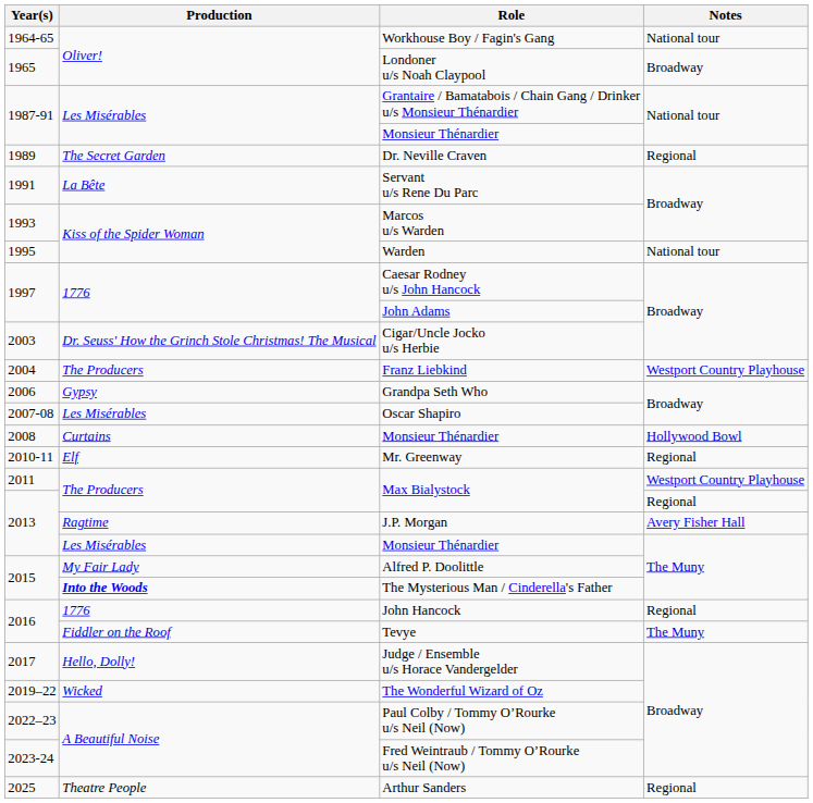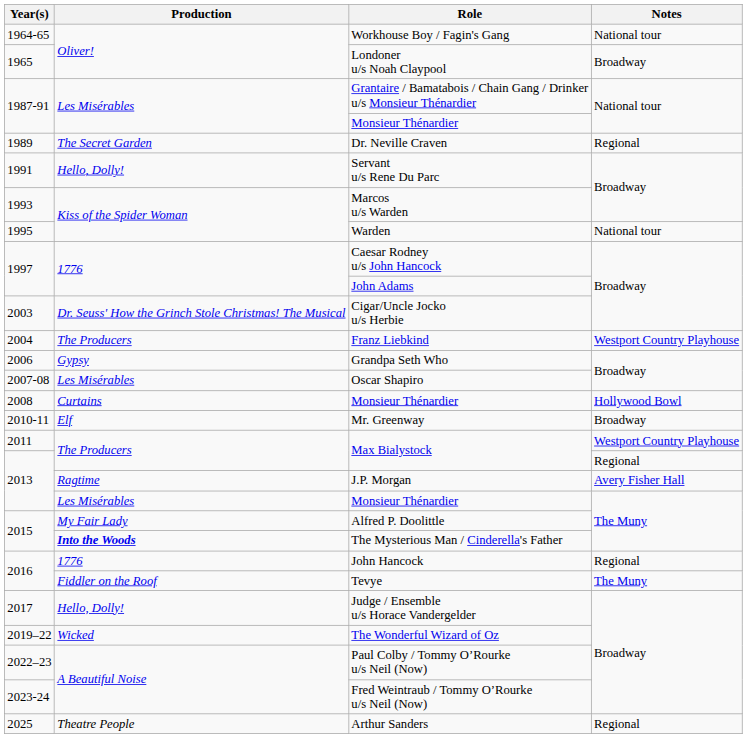 <table class="wikitable">
 <tr>
 <th>Year(s)</th>
 <th>Production</th>
 <th>Role</th>
 <th>Notes</th>
 </tr>
 <tr>
 <td>1964-65</td>
 <td rowspan=2><em><a href='#'>Oliver!</a></em></td>
 <td>Workhouse Boy / Fagin's Gang</td>
 <td>National tour</td>
 </tr>
 <tr>
 <td>1965</td>
 <td>Londoner<br>u/s Noah Claypool</td>
 <td>Broadway</td>
 </tr>
 <tr>
 <td rowspan=2>1987-91</td>
 <td rowspan=2><em><a href='#'>Les Misérables</a></em></td>
 <td><a href='#'>Grantaire</a> / Bamatabois / Chain Gang / Drinker<br>u/s <a href='#'>Monsieur Thénardier</a></td>
 <td rowspan=2>National tour</td>
 </tr>
 <tr>
 <td><a href='#'>Monsieur Thénardier</a></td>
 </tr>
 <tr>
 <td>1989</td>
 <td><em><a href='#'>The Secret Garden</a></em></td>
 <td>Dr. Neville Craven</td>
 <td>Regional</td>
 </tr>
 <tr>
 <td>1991</td>
-<td><em><a href='#'>La Bête</a></em></td>
+<td><em><a href='#'>Hello, Dolly!</a></em></td>
 <td>Servant<br>u/s Rene Du Parc</td>
 <td rowspan=2>Broadway</td>
 </tr>
 <tr>
 <td>1993</td>
 <td rowspan=2><em><a href='#'>Kiss of the Spider Woman</a></em></td>
 <td>Marcos<br>u/s Warden</td>
 </tr>
 <tr>
 <td>1995</td>
 <td>Warden</td>
 <td>National tour</td>
 </tr>
 <tr>
 <td rowspan=2>1997</td>
 <td rowspan=2><em><a href='#'>1776</a></em></td>
 <td>Caesar Rodney<br>u/s <a href='#'>John Hancock</a></td>
 <td rowspan=3>Broadway</td>
 </tr>
 <tr>
 <td><a href='#'>John Adams</a></td>
 </tr>
 <tr>
 <td>2003</td>
 <td><em><a href='#'>Dr. Seuss' How the Grinch Stole Christmas! The Musical</a></em></td>
 <td>Cigar/Uncle Jocko<br>u/s Herbie</td>
 </tr>
 <tr>
 <td>2004</td>
 <td><a href='#'><em>The Producers</em></a></td>
 <td><a href='#'>Franz Liebkind</a></td>
 <td><a href='#'>Westport Country Playhouse</a></td>
 </tr>
 <tr>
 <td>2006</td>
 <td><em><a href='#'>Gypsy</a></em></td>
 <td>Grandpa Seth Who</td>
 <td rowspan=2>Broadway</td>
 </tr>
 <tr>
 <td>2007-08</td>
 <td><em><a href='#'>Les Misérables</a></em></td>
 <td>Oscar Shapiro</td>
 </tr>
 <tr>
 <td>2008</td>
 <td><em><a href='#'>Curtains</a></em></td>
 <td><a href='#'>Monsieur Thénardier</a></td>
 <td><a href='#'>Hollywood Bowl</a></td>
 </tr>
 <tr>
 <td>2010-11</td>
 <td><em><a href='#'>Elf</a></em></td>
 <td>Mr. Greenway</td>
-<td>Regional</td>
+<td>Broadway</td>
 </tr>
 <tr>
 <td>2011</td>
 <td rowspan=2><a href='#'><em>The Producers</em></a></td>
 <td rowspan=2><a href='#'>Max Bialystock</a></td>
 <td><a href='#'>Westport Country Playhouse</a></td>
 </tr>
 <tr>
 <td rowspan=3>2013</td>
 <td>Regional</td>
 </tr>
 <tr>
 <td><a href='#'><em>Ragtime</em></a></td>
 <td>J.P. Morgan</td>
 <td><a href='#'>Avery Fisher Hall</a></td>
 </tr>
 <tr>
 <td><em><a href='#'>Les Misérables</a></em></td>
 <td><a href='#'>Monsieur Thénardier</a></td>
 <td rowspan=3><a href='#'>The Muny</a></td>
 </tr>
 <tr>
 <td rowspan=2>2015</td>
 <td><em><a href='#'>My Fair Lady</a></em></td>
 <td>Alfred P. Doolittle</td>
 </tr>
 <tr>
 <td><strong><em><a href='#'>Into the Woods</a></em></strong></td>
 <td>The Mysterious Man / <a href='#'>Cinderella</a>'s Father</td>
 </tr>
 <tr>
 <td rowspan=2>2016</td>
 <td><em><a href='#'>1776</a></em></td>
 <td>John Hancock</td>
 <td>Regional</td>
 </tr>
 <tr>
 <td><em><a href='#'>Fiddler on the Roof</a></em></td>
 <td>Tevye</td>
 <td><a href='#'>The Muny</a></td>
 </tr>
 <tr>
 <td>2017</td>
 <td><em><a href='#'>Hello, Dolly!</a></em></td>
 <td>Judge / Ensemble<br>u/s Horace Vandergelder</td>
 <td rowspan=4>Broadway</td>
 </tr>
 <tr>
 <td>2019–22</td>
 <td><em><a href='#'>Wicked</a></em></td>
 <td><a href='#'>The Wonderful Wizard of Oz</a></td>
 </tr>
 <tr>
 <td>2022–23</td>
 <td rowspan=2><em><a href='#'>A Beautiful Noise</a></em></td>
 <td>Paul Colby / Tommy O’Rourke<br>u/s Neil (Now)</td>
 </tr>
 <tr>
 <td>2023-24</td>
 <td>Fred Weintraub / Tommy O’Rourke<br>u/s Neil (Now)</td>
 </tr>
 <tr>
 <td>2025</td>
 <td><em>Theatre People</em></td>
 <td>Arthur Sanders</td>
 <td>Regional</td>
 </tr>
 </table>
